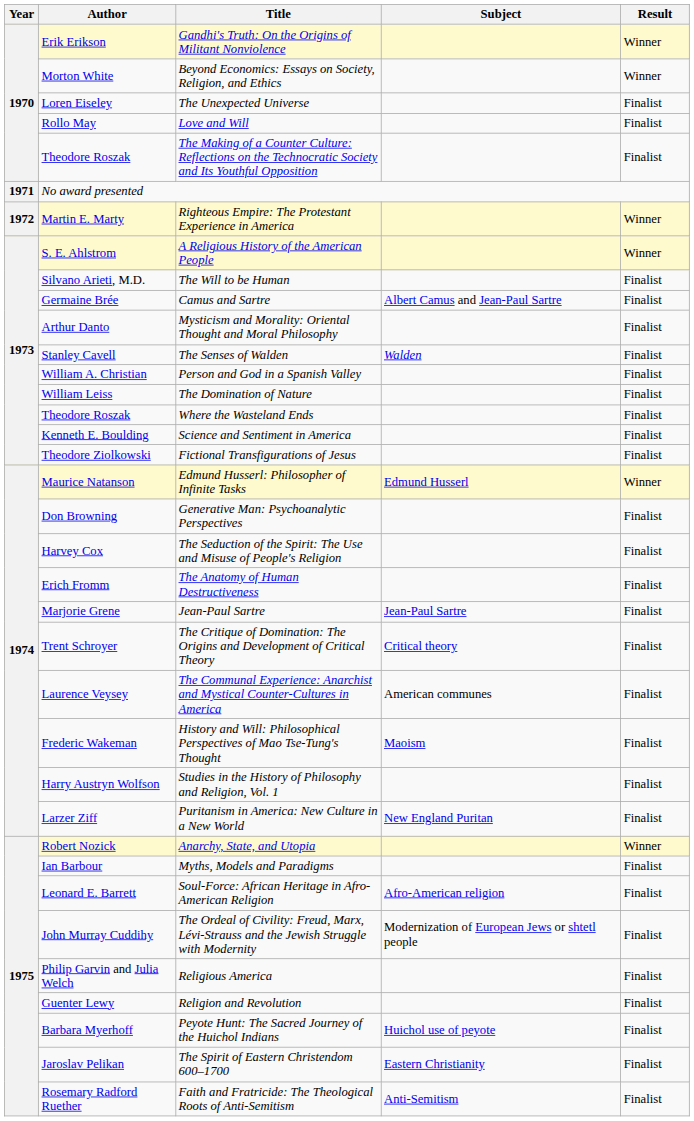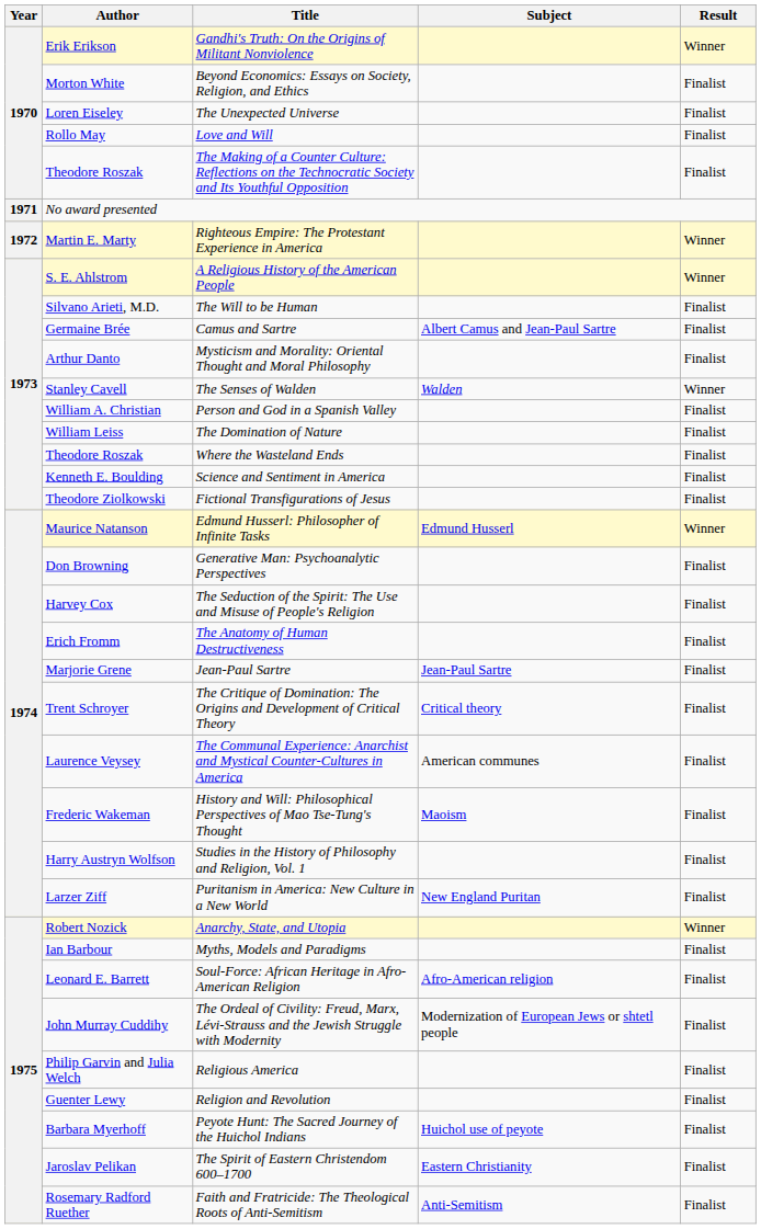 <table class="wikitable">
 <tr>
 <th scope="col" width="5%">Year</th>
 <th scope="col" width="20%">Author</th>
 <th scope="col" width="30%">Title</th>
 <th scope="col" width="35%">Subject</th>
 <th scope="col" width="10%">Result</th>
 </tr>
 <tr style="background:LemonChiffon;" color:black>
 <th rowspan="5">1970</th>
 <td><a href='#'>Erik Erikson</a></td>
 <td><em><a href='#'>Gandhi's Truth: On the Origins of Militant Nonviolence</a></em></td>
 <td></td>
 <td>Winner</td>
 </tr>
 <tr>
 <td><a href='#'>Morton White</a></td>
 <td><em>Beyond Economics: Essays on Society, Religion, and Ethics</em></td>
 <td></td>
-<td>Winner</td>
+<td>Finalist</td>
 </tr>
 <tr>
 <td><a href='#'>Loren Eiseley</a></td>
 <td><em>The Unexpected Universe</em></td>
 <td></td>
 <td>Finalist</td>
 </tr>
 <tr>
 <td><a href='#'>Rollo May</a></td>
 <td><em><a href='#'>Love and Will</a></em></td>
 <td></td>
 <td>Finalist</td>
 </tr>
 <tr>
 <td><a href='#'>Theodore Roszak</a></td>
 <td><em><a href='#'>The Making of a Counter Culture: Reflections on the Technocratic Society and Its Youthful Opposition</a></em></td>
 <td></td>
 <td>Finalist</td>
 </tr>
 <tr>
 <th>1971</th>
 <td colspan="4"><em>No award presented</em></td>
 </tr>
 <tr style=background:LemonChiffon; color:black>
 <th>1972</th>
 <td><a href='#'>Martin E. Marty</a></td>
 <td><em>Righteous Empire: The Protestant Experience in America</em></td>
 <td></td>
 <td>Winner</td>
 </tr>
 <tr style=background:LemonChiffon; color:black>
 <th rowspan="10">1973</th>
 <td><a href='#'>S. E. Ahlstrom</a></td>
 <td><em><a href='#'>A Religious History of the American People</a></em></td>
 <td></td>
 <td>Winner</td>
 </tr>
 <tr>
 <td><a href='#'>Silvano Arieti</a>, M.D.</td>
 <td><em>The Will to be Human</em></td>
 <td></td>
 <td>Finalist</td>
 </tr>
 <tr>
 <td><a href='#'>Germaine Brée</a></td>
 <td><em>Camus and Sartre</em></td>
 <td><a href='#'>Albert Camus</a> and <a href='#'>Jean-Paul Sartre</a></td>
 <td>Finalist</td>
 </tr>
 <tr>
 <td><a href='#'>Arthur Danto</a></td>
 <td><em>Mysticism and Morality: Oriental Thought and Moral Philosophy</em></td>
 <td></td>
 <td>Finalist</td>
 </tr>
 <tr>
 <td><a href='#'>Stanley Cavell</a></td>
 <td><em>The Senses of Walden</em></td>
 <td><em><a href='#'>Walden</a></em></td>
-<td>Finalist</td>
+<td>Winner</td>
 </tr>
 <tr>
 <td><a href='#'>William A. Christian</a></td>
 <td><em>Person and God in a Spanish Valley</em></td>
 <td></td>
 <td>Finalist</td>
 </tr>
 <tr>
 <td><a href='#'>William Leiss</a></td>
 <td><em>The Domination of Nature</em></td>
 <td></td>
 <td>Finalist</td>
 </tr>
 <tr>
 <td><a href='#'>Theodore Roszak</a></td>
 <td><em>Where the Wasteland Ends</em></td>
 <td></td>
 <td>Finalist</td>
 </tr>
 <tr>
 <td><a href='#'>Kenneth E. Boulding</a></td>
 <td><em>Science and Sentiment in America</em></td>
 <td></td>
 <td>Finalist</td>
 </tr>
 <tr>
 <td><a href='#'>Theodore Ziolkowski</a></td>
 <td><em>Fictional Transfigurations of Jesus</em></td>
 <td></td>
 <td>Finalist</td>
 </tr>
 <tr style=background:LemonChiffon; color:black>
 <th rowspan="10">1974</th>
 <td><a href='#'>Maurice Natanson</a></td>
 <td><em>Edmund Husserl: Philosopher of Infinite Tasks</em></td>
 <td><a href='#'>Edmund Husserl</a></td>
 <td>Winner</td>
 </tr>
 <tr>
 <td><a href='#'>Don Browning</a></td>
 <td><em>Generative Man: Psychoanalytic Perspectives</em></td>
 <td></td>
 <td>Finalist</td>
 </tr>
 <tr>
 <td><a href='#'>Harvey Cox</a></td>
 <td><em>The Seduction of the Spirit: The Use and Misuse of People's Religion</em></td>
 <td></td>
 <td>Finalist</td>
 </tr>
 <tr>
 <td><a href='#'>Erich Fromm</a></td>
 <td><em><a href='#'>The Anatomy of Human Destructiveness</a></em></td>
 <td></td>
 <td>Finalist</td>
 </tr>
 <tr>
 <td><a href='#'>Marjorie Grene</a></td>
 <td><em>Jean-Paul Sartre</em></td>
 <td><a href='#'>Jean-Paul Sartre</a></td>
 <td>Finalist</td>
 </tr>
 <tr>
 <td><a href='#'>Trent Schroyer</a></td>
 <td><em>The Critique of Domination: The Origins and Development of Critical Theory</em></td>
 <td><a href='#'>Critical theory</a></td>
 <td>Finalist</td>
 </tr>
 <tr>
 <td><a href='#'>Laurence Veysey</a></td>
 <td><em><a href='#'>The Communal Experience: Anarchist and Mystical Counter-Cultures in America</a></em></td>
 <td>American communes</td>
 <td>Finalist</td>
 </tr>
 <tr>
 <td><a href='#'>Frederic Wakeman</a></td>
 <td><em>History and Will: Philosophical Perspectives of Mao Tse-Tung's Thought</em></td>
 <td><a href='#'>Maoism</a></td>
 <td>Finalist</td>
 </tr>
 <tr>
 <td><a href='#'>Harry Austryn Wolfson</a></td>
 <td><em>Studies in the History of Philosophy and Religion, Vol. 1</em></td>
 <td></td>
 <td>Finalist</td>
 </tr>
 <tr>
 <td><a href='#'>Larzer Ziff</a></td>
 <td><em>Puritanism in America: New Culture in a New World</em></td>
 <td><a href='#'>New England Puritan</a></td>
 <td>Finalist</td>
 </tr>
 <tr style=background:LemonChiffon; color:black>
 <th rowspan="9">1975</th>
 <td><a href='#'>Robert Nozick</a></td>
 <td><em><a href='#'>Anarchy, State, and Utopia</a></em></td>
 <td></td>
 <td>Winner</td>
 </tr>
 <tr>
 <td><a href='#'>Ian Barbour</a></td>
 <td><em>Myths, Models and Paradigms</em></td>
 <td></td>
 <td>Finalist</td>
 </tr>
 <tr>
 <td><a href='#'>Leonard E. Barrett</a></td>
 <td><em>Soul-Force: African Heritage in Afro-American Religion</em></td>
 <td><a href='#'>Afro-American religion</a></td>
 <td>Finalist</td>
 </tr>
 <tr>
 <td><a href='#'>John Murray Cuddihy</a></td>
 <td><em>The Ordeal of Civility: Freud, Marx, Lévi-Strauss and the Jewish Struggle with Modernity</em></td>
 <td>Modernization of <a href='#'>European Jews</a> or <a href='#'>shtetl</a> people</td>
 <td>Finalist</td>
 </tr>
 <tr>
 <td><a href='#'>Philip Garvin</a> and <a href='#'>Julia Welch</a></td>
 <td><em>Religious America</em></td>
 <td></td>
 <td>Finalist</td>
 </tr>
 <tr>
 <td><a href='#'>Guenter Lewy</a></td>
 <td><em>Religion and Revolution</em></td>
 <td></td>
 <td>Finalist</td>
 </tr>
 <tr>
 <td><a href='#'>Barbara Myerhoff</a></td>
 <td><em>Peyote Hunt: The Sacred Journey of the Huichol Indians</em></td>
 <td><a href='#'>Huichol use of peyote</a></td>
 <td>Finalist</td>
 </tr>
 <tr>
 <td><a href='#'>Jaroslav Pelikan</a></td>
 <td><em>The Spirit of Eastern Christendom 600–1700</em></td>
 <td><a href='#'>Eastern Christianity</a></td>
 <td>Finalist</td>
 </tr>
 <tr>
 <td><a href='#'>Rosemary Radford Ruether</a></td>
 <td><em>Faith and Fratricide: The Theological Roots of Anti-Semitism</em></td>
 <td><a href='#'>Anti-Semitism</a></td>
 <td>Finalist</td>
 </tr>
 </table>
